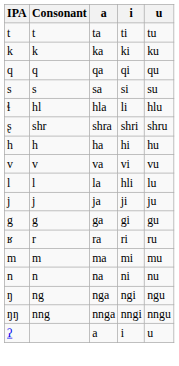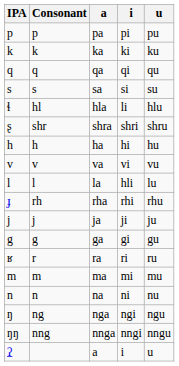 <table class="wikitable">
 <tr>
 <th>IPA</th>
 <th>Consonant</th>
 <th>a</th>
 <th>i</th>
 <th>u</th>
 </tr>
 <tr>
-<td>t</td>
-<td>t</td>
-<td>ta</td>
-<td>ti</td>
-<td>tu</td>
+<td>p</td>
+<td>p</td>
+<td>pa</td>
+<td>pi</td>
+<td>pu</td>
 </tr>
 <tr>
 <td>k</td>
 <td>k</td>
 <td>ka</td>
 <td>ki</td>
 <td>ku</td>
 </tr>
 <tr>
 <td>q</td>
 <td>q</td>
 <td>qa</td>
 <td>qi</td>
 <td>qu</td>
 </tr>
 <tr>
 <td>s</td>
 <td>s</td>
 <td>sa</td>
 <td>si</td>
 <td>su</td>
 </tr>
 <tr>
 <td>ɬ</td>
 <td>hl</td>
 <td>hla</td>
 <td>li</td>
 <td>hlu</td>
 </tr>
 <tr>
 <td>ʂ</td>
 <td>shr</td>
 <td>shra</td>
 <td>shri</td>
 <td>shru</td>
 </tr>
 <tr>
 <td>h</td>
 <td>h</td>
 <td>ha</td>
 <td>hi</td>
 <td>hu</td>
 </tr>
 <tr>
 <td>v</td>
 <td>v</td>
 <td>va</td>
 <td>vi</td>
 <td>vu</td>
 </tr>
 <tr>
 <td>l</td>
 <td>l</td>
 <td>la</td>
 <td>hli</td>
 <td>lu</td>
 </tr>
 <tr>
+<td><a href='#'>ɟ</a></td>
+<td>rh</td>
+<td>rha</td>
+<td>rhi</td>
+<td>rhu</td>
+</tr>
+<tr>
 <td>j</td>
 <td>j</td>
 <td>ja</td>
 <td>ji</td>
 <td>ju</td>
 </tr>
 <tr>
 <td>g</td>
 <td>g</td>
 <td>ga</td>
 <td>gi</td>
 <td>gu</td>
 </tr>
 <tr>
 <td>ʁ</td>
 <td>r</td>
 <td>ra</td>
 <td>ri</td>
 <td>ru</td>
 </tr>
 <tr>
 <td>m</td>
 <td>m</td>
 <td>ma</td>
 <td>mi</td>
 <td>mu</td>
 </tr>
 <tr>
 <td>n</td>
 <td>n</td>
 <td>na</td>
 <td>ni</td>
 <td>nu</td>
 </tr>
 <tr>
 <td>ŋ</td>
 <td>ng</td>
 <td>nga</td>
 <td>ngi</td>
 <td>ngu</td>
 </tr>
 <tr>
 <td>ŋŋ</td>
 <td>nng</td>
 <td>nnga</td>
 <td>nngi</td>
 <td>nngu</td>
 </tr>
 <tr>
 <td><a href='#'>ʔ</a></td>
 <td></td>
 <td>a</td>
 <td>i</td>
 <td>u</td>
 </tr>
 </table>
